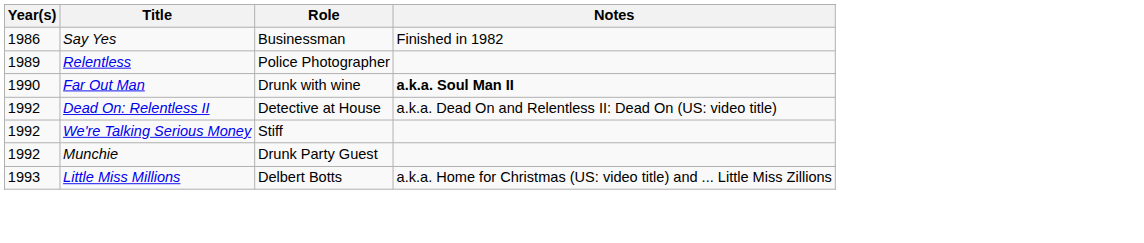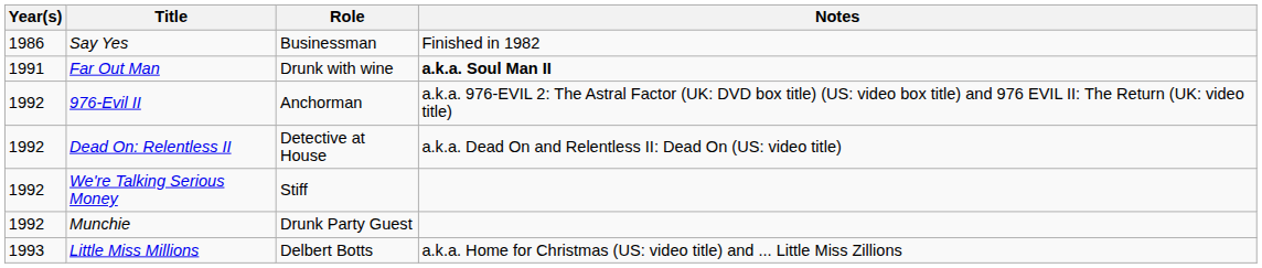 <table class="wikitable sortable">
 <tr>
 <th>Year(s)</th>
 <th>Title</th>
 <th>Role</th>
 <th class="unsortable">Notes</th>
 </tr>
 <tr>
 <td>1986</td>
 <td><em>Say Yes</em></td>
 <td>Businessman</td>
 <td>Finished in 1982</td>
 </tr>
 <tr>
-<td>1989</td>
-<td><em><a href='#'>Relentless</a></em></td>
-<td>Police Photographer</td>
-<td></td>
-</tr>
-<tr>
-<td>1990</td>
+<td>1991</td>
 <td><em><a href='#'>Far Out Man</a></em></td>
 <td>Drunk with wine</td>
 <td><strong>a.k.a. Soul Man II</strong></td>
+</tr>
+<tr>
+<td>1992</td>
+<td><em><a href='#'>976-Evil II</a></em></td>
+<td>Anchorman</td>
+<td>a.k.a. 976-EVIL 2: The Astral Factor (UK: DVD box title) (US: video box title) and 976 EVIL II: The Return (UK: video title)</td>
 </tr>
 <tr>
 <td>1992</td>
 <td><em><a href='#'>Dead On: Relentless II</a></em></td>
 <td>Detective at House</td>
 <td>a.k.a. Dead On and Relentless II: Dead On (US: video title)</td>
 </tr>
 <tr>
 <td>1992</td>
 <td><em><a href='#'>We're Talking Serious Money</a></em></td>
 <td>Stiff</td>
 <td></td>
 </tr>
 <tr>
 <td>1992</td>
 <td><em>Munchie</em></td>
 <td>Drunk Party Guest</td>
 <td></td>
 </tr>
 <tr>
 <td>1993</td>
 <td><em><a href='#'>Little Miss Millions</a></em></td>
 <td>Delbert Botts</td>
 <td>a.k.a. Home for Christmas (US: video title) and ... Little Miss Zillions</td>
 </tr>
 </table>
